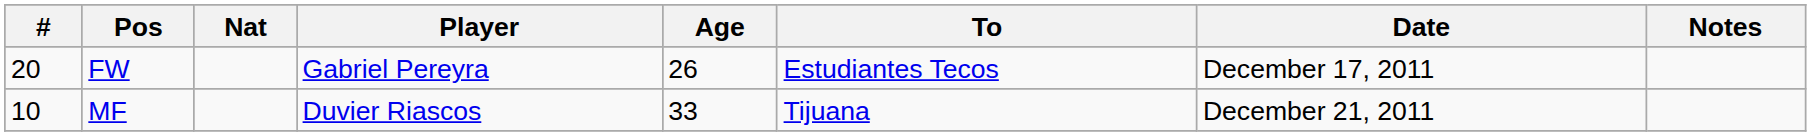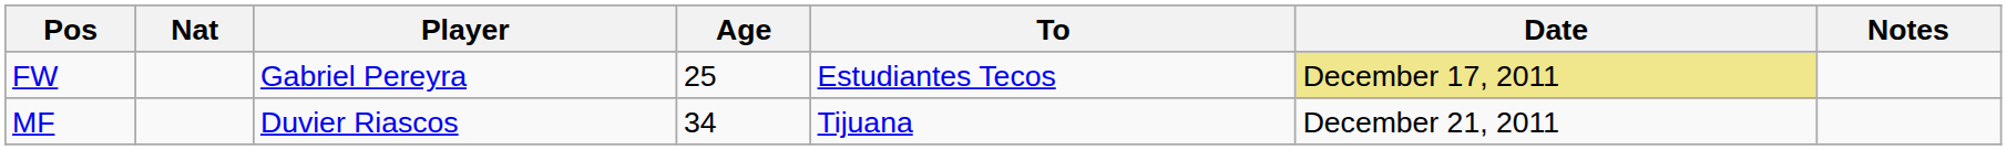 <table class="wikitable" style="width:65%; text-align:center; font-size:95%; text-align:left;">
 <tr>
-<th><strong>#</strong></th>
 <th><strong>Pos</strong></th>
 <th><strong>Nat</strong></th>
 <th><strong>Player</strong></th>
 <th><strong>Age</strong></th>
 <th><strong>To</strong></th>
 <th><strong>Date</strong></th>
 <th><strong>Notes</strong></th>
 </tr>
 <tr>
-<td>20</td>
 <td><a href='#'>FW</a></td>
 <td></td>
 <td><a href='#'>Gabriel Pereyra</a></td>
-<td>26</td>
+<td>25</td>
 <td><a href='#'>Estudiantes Tecos</a></td>
-<td>December 17, 2011</td>
+<td style="background: khaki;">December 17, 2011</td>
 <td></td>
 </tr>
 <tr>
-<td>10</td>
 <td><a href='#'>MF</a></td>
 <td></td>
 <td><a href='#'>Duvier Riascos</a></td>
-<td>33</td>
+<td>34</td>
 <td><a href='#'>Tijuana</a></td>
 <td>December 21, 2011</td>
 <td></td>
 </tr>
 </table>
